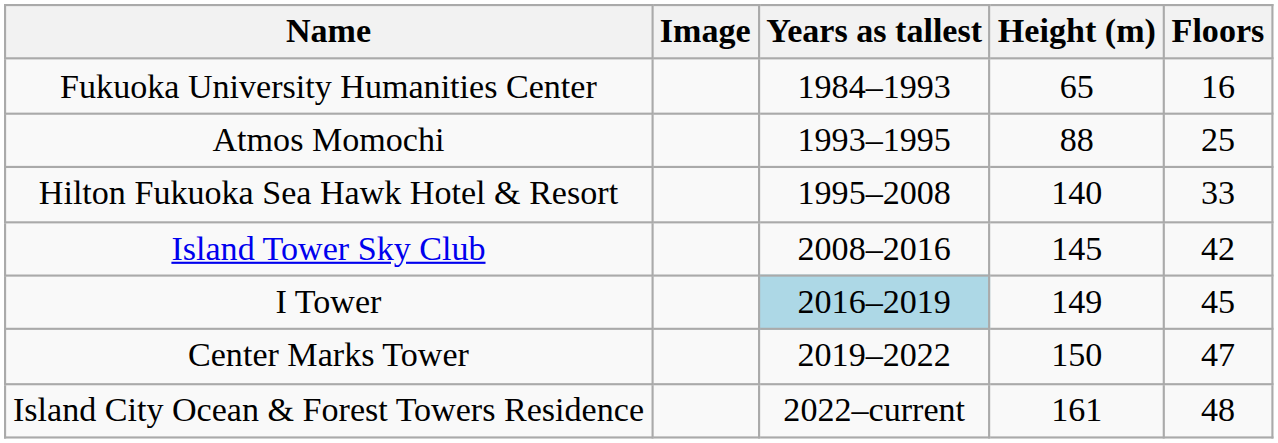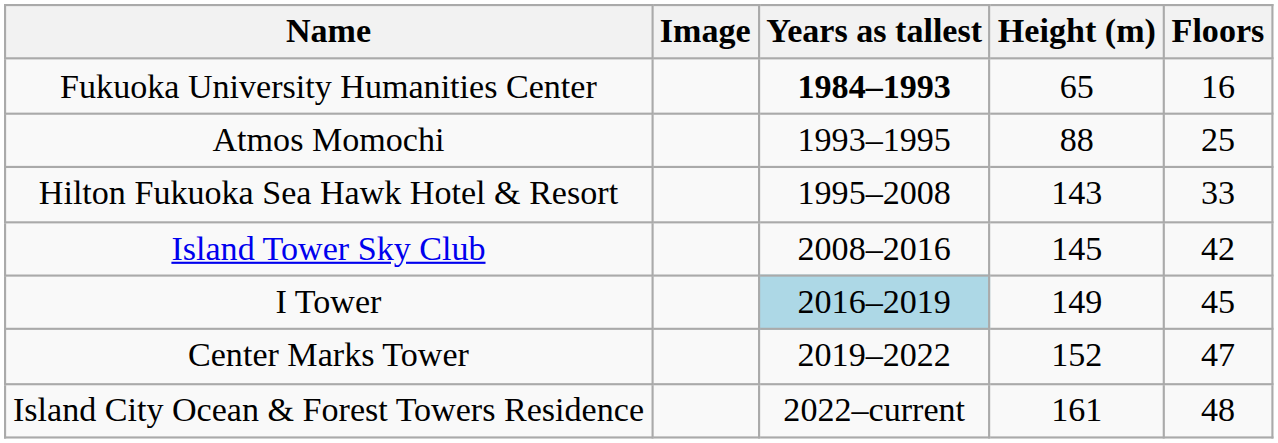 <table class="sortable wikitable" style="text-align:center">
 <tr>
 <th>Name</th>
 <th class="unsortable">Image</th>
 <th>Years as tallest</th>
 <th>Height (m)</th>
 <th>Floors</th>
 </tr>
 <tr>
 <td>Fukuoka University Humanities Center</td>
 <td></td>
-<td>1984–1993</td>
+<td><strong>1984–1993</strong></td>
 <td>65</td>
 <td>16</td>
 </tr>
 <tr>
 <td>Atmos Momochi</td>
 <td></td>
 <td>1993–1995</td>
 <td>88</td>
 <td>25</td>
 </tr>
 <tr>
 <td>Hilton Fukuoka Sea Hawk Hotel & Resort</td>
 <td></td>
 <td>1995–2008</td>
-<td>140</td>
+<td>143</td>
 <td>33</td>
 </tr>
 <tr>
 <td><a href='#'>Island Tower Sky Club</a></td>
 <td></td>
 <td>2008–2016</td>
 <td>145</td>
 <td>42</td>
 </tr>
 <tr>
 <td>I Tower</td>
 <td></td>
 <td style="background: lightblue;">2016–2019</td>
 <td>149</td>
 <td>45</td>
 </tr>
 <tr>
 <td>Center Marks Tower</td>
 <td></td>
 <td>2019–2022</td>
-<td>150</td>
+<td>152</td>
 <td>47</td>
 </tr>
 <tr>
 <td>Island City Ocean & Forest Towers Residence</td>
 <td></td>
 <td>2022–current</td>
 <td>161</td>
 <td>48</td>
 </tr>
 </table>
